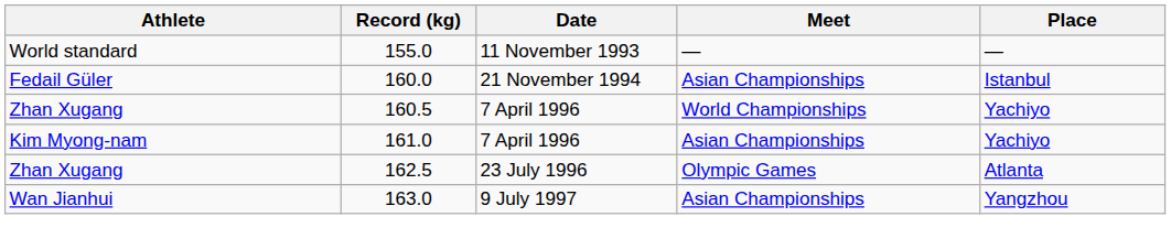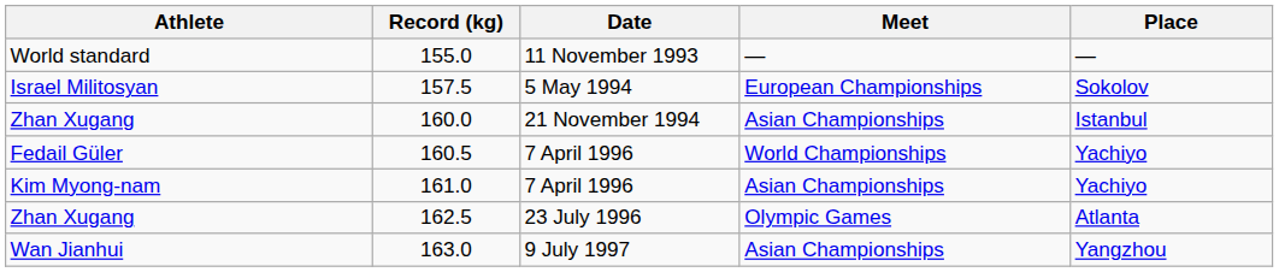 <table class="wikitable" style="font-size:90%; width: 70%;">
 <tr>
 <th width=20%>Athlete</th>
 <th width=8%>Record (kg)</th>
 <th width=12%>Date</th>
 <th width=18%>Meet</th>
 <th width=11%>Place</th>
 </tr>
 <tr>
 <td>World standard</td>
 <td align="center">155.0</td>
 <td>11 November 1993</td>
 <td>—</td>
 <td>—</td>
 </tr>
 <tr>
-<td> <a href='#'>Fedail Güler</a></td>
+<td> <a href='#'>Israel Militosyan</a></td>
+<td align="center">157.5</td>
+<td>5 May 1994</td>
+<td><a href='#'>European Championships</a></td>
+<td><a href='#'>Sokolov</a></td>
+</tr>
+<tr>
+<td> <a href='#'>Zhan Xugang</a></td>
 <td align="center">160.0</td>
 <td>21 November 1994</td>
 <td><a href='#'>Asian Championships</a></td>
 <td><a href='#'>Istanbul</a></td>
 </tr>
 <tr>
-<td> <a href='#'>Zhan Xugang</a></td>
+<td> <a href='#'>Fedail Güler</a></td>
 <td align="center">160.5</td>
 <td>7 April 1996</td>
 <td><a href='#'>World Championships</a></td>
 <td><a href='#'>Yachiyo</a></td>
 </tr>
 <tr>
 <td> <a href='#'>Kim Myong-nam</a></td>
 <td align="center">161.0</td>
 <td>7 April 1996</td>
 <td><a href='#'>Asian Championships</a></td>
 <td><a href='#'>Yachiyo</a></td>
 </tr>
 <tr>
 <td> <a href='#'>Zhan Xugang</a></td>
 <td align="center">162.5</td>
 <td>23 July 1996</td>
 <td><a href='#'>Olympic Games</a></td>
 <td><a href='#'>Atlanta</a></td>
 </tr>
 <tr>
 <td> <a href='#'>Wan Jianhui</a></td>
 <td align="center">163.0</td>
 <td>9 July 1997</td>
 <td><a href='#'>Asian Championships</a></td>
 <td><a href='#'>Yangzhou</a></td>
 </tr>
 </table>
